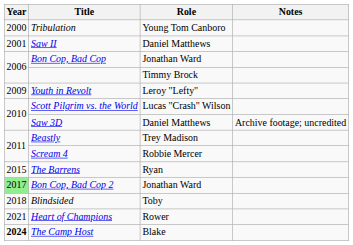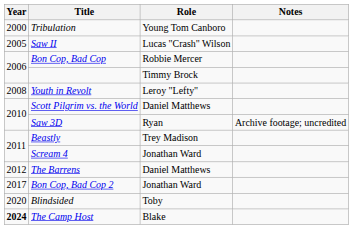 <table class="wikitable sortable">
 <tr>
 <th scope="col">Year</th>
 <th scope="col">Title</th>
 <th scope="col">Role</th>
 <th scope="col" class="unsortable">Notes</th>
 </tr>
 <tr>
 <td>2000</td>
 <td><em>Tribulation</em></td>
 <td>Young Tom Canboro</td>
 <td></td>
 </tr>
 <tr>
-<td>2001</td>
+<td>2005</td>
 <td><em><a href='#'>Saw II</a></em></td>
-<td>Daniel Matthews</td>
+<td>Lucas "Crash" Wilson</td>
 <td></td>
 </tr>
 <tr>
 <td rowspan="2">2006</td>
 <td><em><a href='#'>Bon Cop, Bad Cop</a></em></td>
-<td>Jonathan Ward</td>
+<td>Robbie Mercer</td>
 <td></td>
 </tr>
 <tr>
 <td><em></em></td>
 <td>Timmy Brock</td>
 <td></td>
 </tr>
 <tr>
-<td>2009</td>
+<td>2008</td>
 <td><em><a href='#'>Youth in Revolt</a></em></td>
 <td>Leroy "Lefty"</td>
 <td></td>
 </tr>
 <tr>
 <td rowspan="2">2010</td>
 <td><em><a href='#'>Scott Pilgrim vs. the World</a></em></td>
-<td>Lucas "Crash" Wilson</td>
+<td>Daniel Matthews</td>
 <td></td>
 </tr>
 <tr>
 <td><em><a href='#'>Saw 3D</a></em></td>
-<td>Daniel Matthews</td>
+<td>Ryan</td>
 <td>Archive footage; uncredited</td>
 </tr>
 <tr>
 <td rowspan="2">2011</td>
 <td><em><a href='#'>Beastly</a></em></td>
 <td>Trey Madison</td>
 <td></td>
 </tr>
 <tr>
 <td><em><a href='#'>Scream 4</a></em></td>
-<td>Robbie Mercer</td>
+<td>Jonathan Ward</td>
 <td></td>
 </tr>
 <tr>
-<td>2015</td>
+<td>2012</td>
 <td data-sort-value="Barrens, The"><em><a href='#'>The Barrens</a></em></td>
-<td>Ryan</td>
+<td>Daniel Matthews</td>
 <td></td>
 </tr>
 <tr>
-<td style="background: lightgreen;">2017</td>
+<td>2017</td>
 <td><em><a href='#'>Bon Cop, Bad Cop 2</a></em></td>
 <td>Jonathan Ward</td>
 <td></td>
 </tr>
 <tr>
-<td>2018</td>
+<td>2020</td>
 <td><em>Blindsided</em></td>
 <td>Toby</td>
-<td></td>
-</tr>
-<tr>
-<td>2021</td>
-<td><em><a href='#'>Heart of Champions</a></em></td>
-<td>Rower</td>
 <td></td>
 </tr>
 <tr>
 <td><strong>2024</strong></td>
 <td><em><a href='#'>The Camp Host</a></em></td>
 <td>Blake</td>
 <td></td>
 </tr>
 </table>
